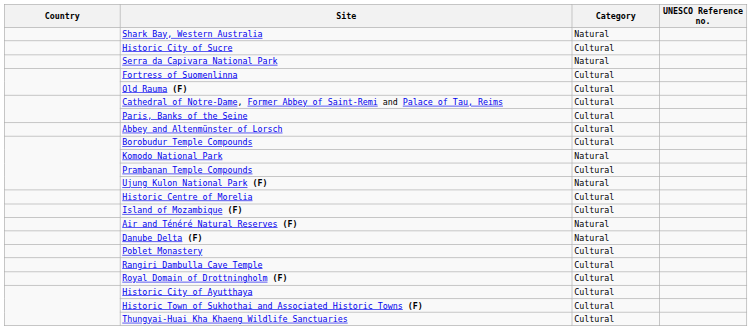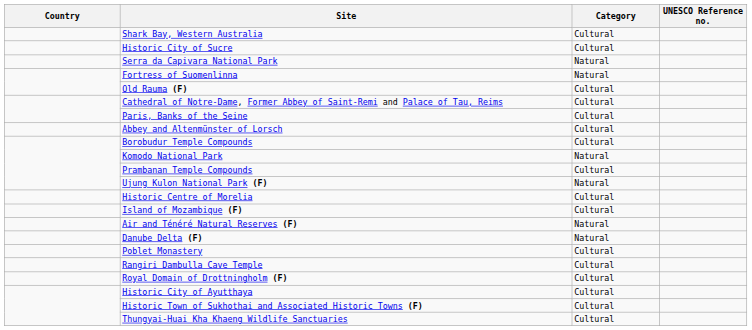 <table class="wikitable sortable" style="font-size:100%;">
 <tr>
 <th scope="col" width="175">Country</th>
 <th scope="col" width="700">Site</th>
 <th scope="col" width="130">Category</th>
 <th scope="col" width="130">UNESCO Reference no.</th>
 </tr>
 <tr>
 <td></td>
 <td><a href='#'>Shark Bay, Western Australia</a></td>
-<td>Natural</td>
+<td>Cultural</td>
 <td></td>
 </tr>
 <tr>
 <td></td>
 <td><a href='#'>Historic City of Sucre</a></td>
 <td>Cultural</td>
 <td></td>
 </tr>
 <tr>
 <td></td>
 <td><a href='#'>Serra da Capivara National Park</a></td>
 <td>Natural</td>
 <td></td>
 </tr>
 <tr>
 <td rowspan="2"></td>
 <td><a href='#'>Fortress of Suomenlinna</a></td>
-<td>Cultural</td>
+<td>Natural</td>
 <td></td>
 </tr>
 <tr>
 <td><a href='#'>Old Rauma</a> <strong>(F)</strong></td>
 <td>Cultural</td>
 <td></td>
 </tr>
 <tr>
 <td rowspan="2"></td>
 <td><a href='#'>Cathedral of Notre-Dame</a>, <a href='#'>Former Abbey of Saint-Remi</a> and <a href='#'>Palace of Tau, Reims</a></td>
 <td>Cultural</td>
 <td></td>
 </tr>
 <tr>
 <td><a href='#'>Paris, Banks of the Seine</a></td>
 <td>Cultural</td>
 <td></td>
 </tr>
 <tr>
 <td></td>
 <td><a href='#'>Abbey and Altenmünster of Lorsch</a></td>
 <td>Cultural</td>
 <td></td>
 </tr>
 <tr>
 <td rowspan="4"></td>
 <td><a href='#'>Borobudur Temple Compounds</a></td>
 <td>Cultural</td>
 <td></td>
 </tr>
 <tr>
 <td><a href='#'>Komodo National Park</a></td>
 <td>Natural</td>
 <td></td>
 </tr>
 <tr>
 <td><a href='#'>Prambanan Temple Compounds</a></td>
 <td>Cultural</td>
 <td></td>
 </tr>
 <tr>
 <td><a href='#'>Ujung Kulon National Park</a> <strong>(F)</strong></td>
 <td>Natural</td>
 <td></td>
 </tr>
 <tr>
 <td></td>
 <td><a href='#'>Historic Centre of Morelia</a></td>
 <td>Cultural</td>
 <td></td>
 </tr>
 <tr>
 <td></td>
 <td><a href='#'>Island of Mozambique</a> <strong>(F)</strong></td>
 <td>Cultural</td>
 <td></td>
 </tr>
 <tr>
 <td></td>
 <td><a href='#'>Air and Ténéré Natural Reserves</a> <strong>(F)</strong></td>
 <td>Natural</td>
 <td></td>
 </tr>
 <tr>
 <td></td>
 <td><a href='#'>Danube Delta</a> <strong>(F)</strong></td>
 <td>Natural</td>
 <td></td>
 </tr>
 <tr>
 <td></td>
 <td><a href='#'>Poblet Monastery</a></td>
 <td>Cultural</td>
 <td></td>
 </tr>
 <tr>
 <td></td>
 <td><a href='#'>Rangiri Dambulla Cave Temple</a></td>
 <td>Cultural</td>
 <td></td>
 </tr>
 <tr>
 <td></td>
 <td><a href='#'>Royal Domain of Drottningholm</a> <strong>(F)</strong></td>
 <td>Cultural</td>
 <td></td>
 </tr>
 <tr>
 <td rowspan="3"></td>
 <td><a href='#'>Historic City of Ayutthaya</a></td>
 <td>Cultural</td>
 <td></td>
 </tr>
 <tr>
 <td><a href='#'>Historic Town of Sukhothai and Associated Historic Towns</a> <strong>(F)</strong></td>
 <td>Cultural</td>
 <td></td>
 </tr>
 <tr>
 <td><a href='#'>Thungyai-Huai Kha Khaeng Wildlife Sanctuaries</a></td>
 <td>Cultural</td>
 <td></td>
 </tr>
 </table>
